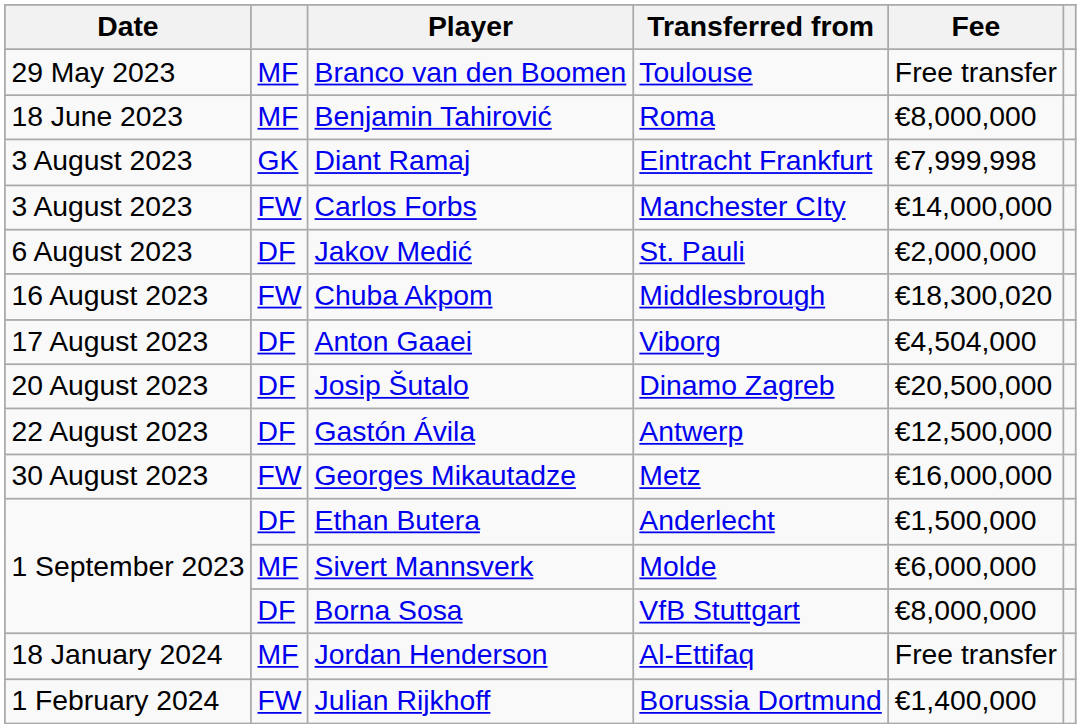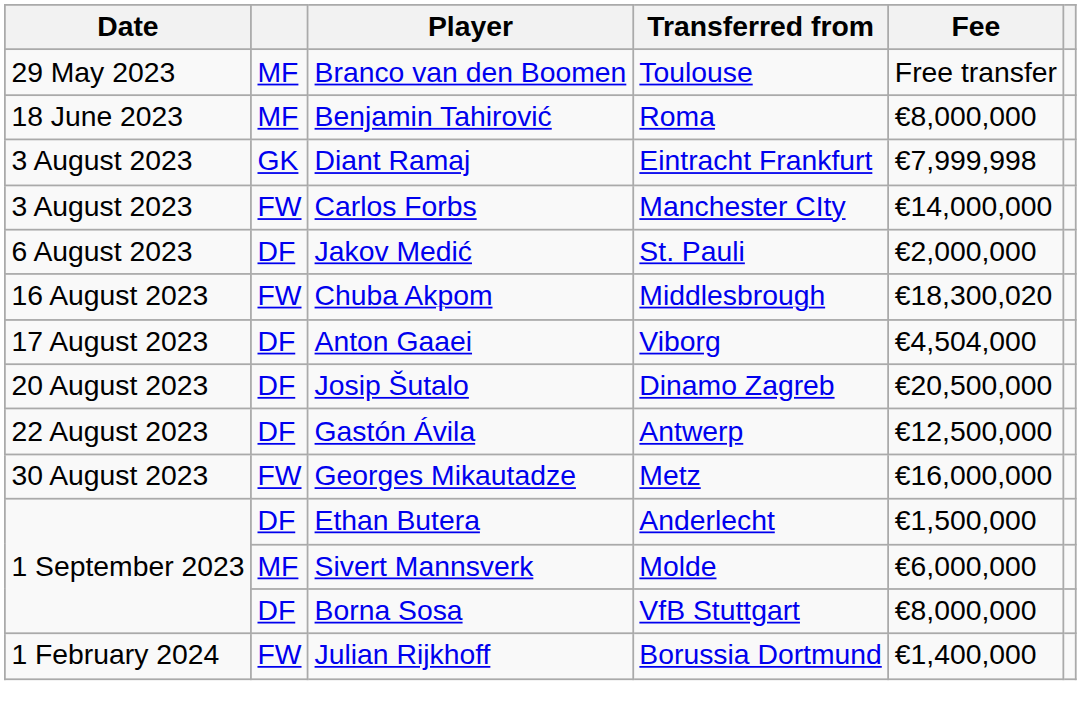 <table class="wikitable">
 <tr>
 <th>Date</th>
 <th></th>
 <th>Player</th>
 <th>Transferred from</th>
 <th>Fee</th>
 <th></th>
 </tr>
 <tr>
 <td>29 May 2023</td>
 <td><a href='#'>MF</a></td>
 <td> <a href='#'>Branco van den Boomen</a></td>
 <td> <a href='#'>Toulouse</a></td>
 <td>Free transfer</td>
 <td></td>
 </tr>
 <tr>
 <td>18 June 2023</td>
 <td><a href='#'>MF</a></td>
 <td> <a href='#'>Benjamin Tahirović</a></td>
 <td> <a href='#'>Roma</a></td>
 <td>€8,000,000</td>
 <td></td>
 </tr>
 <tr>
 <td>3 August 2023</td>
 <td><a href='#'>GK</a></td>
 <td> <a href='#'>Diant Ramaj</a></td>
 <td> <a href='#'>Eintracht Frankfurt</a></td>
 <td>€7,999,998</td>
 <td></td>
 </tr>
 <tr>
 <td>3 August 2023</td>
 <td><a href='#'>FW</a></td>
 <td> <a href='#'>Carlos Forbs</a></td>
 <td> <a href='#'>Manchester CIty</a></td>
 <td>€14,000,000</td>
 <td></td>
 </tr>
 <tr>
 <td>6 August 2023</td>
 <td><a href='#'>DF</a></td>
 <td> <a href='#'>Jakov Medić</a></td>
 <td> <a href='#'>St. Pauli</a></td>
 <td>€2,000,000</td>
 <td></td>
 </tr>
 <tr>
 <td>16 August 2023</td>
 <td><a href='#'>FW</a></td>
 <td> <a href='#'>Chuba Akpom</a></td>
 <td> <a href='#'>Middlesbrough</a></td>
 <td>€18,300,020</td>
 <td></td>
 </tr>
 <tr>
 <td>17 August 2023</td>
 <td><a href='#'>DF</a></td>
 <td> <a href='#'>Anton Gaaei</a></td>
 <td> <a href='#'>Viborg</a></td>
 <td>€4,504,000</td>
 <td></td>
 </tr>
 <tr>
 <td>20 August 2023</td>
 <td><a href='#'>DF</a></td>
 <td> <a href='#'>Josip Šutalo</a></td>
 <td> <a href='#'>Dinamo Zagreb</a></td>
 <td>€20,500,000</td>
 <td></td>
 </tr>
 <tr>
 <td>22 August 2023</td>
 <td><a href='#'>DF</a></td>
 <td> <a href='#'>Gastón Ávila</a></td>
 <td> <a href='#'>Antwerp</a></td>
 <td>€12,500,000</td>
 <td></td>
 </tr>
 <tr>
 <td>30 August 2023</td>
 <td><a href='#'>FW</a></td>
 <td> <a href='#'>Georges Mikautadze</a></td>
 <td> <a href='#'>Metz</a></td>
 <td>€16,000,000</td>
 <td></td>
 </tr>
 <tr>
 <td rowspan="3">1 September 2023</td>
 <td><a href='#'>DF</a></td>
 <td> <a href='#'>Ethan Butera</a></td>
 <td> <a href='#'>Anderlecht</a></td>
 <td>€1,500,000</td>
 <td></td>
 </tr>
 <tr>
 <td><a href='#'>MF</a></td>
 <td> <a href='#'>Sivert Mannsverk</a></td>
 <td> <a href='#'>Molde</a></td>
 <td>€6,000,000</td>
 <td></td>
 </tr>
 <tr>
 <td><a href='#'>DF</a></td>
 <td> <a href='#'>Borna Sosa</a></td>
 <td> <a href='#'>VfB Stuttgart</a></td>
 <td>€8,000,000</td>
 <td></td>
 </tr>
 <tr>
-<td>18 January 2024</td>
-<td><a href='#'>MF</a></td>
-<td> <a href='#'>Jordan Henderson</a></td>
-<td> <a href='#'>Al-Ettifaq</a></td>
-<td>Free transfer</td>
-<td></td>
-</tr>
-<tr>
 <td>1 February 2024</td>
 <td><a href='#'>FW</a></td>
 <td> <a href='#'>Julian Rijkhoff</a></td>
 <td> <a href='#'>Borussia Dortmund</a></td>
 <td>€1,400,000</td>
 <td></td>
 </tr>
 </table>
